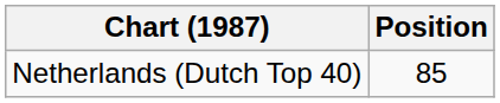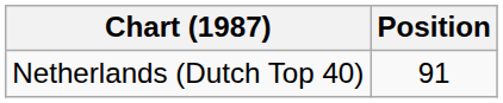 <table class="wikitable">
 <tr>
 <th>Chart (1987)</th>
 <th>Position</th>
 </tr>
 <tr>
 <td>Netherlands (Dutch Top 40)</td>
-<td align="center">85</td>
+<td align="center">91</td>
 </tr>
 </table>
